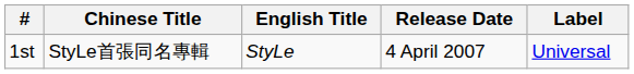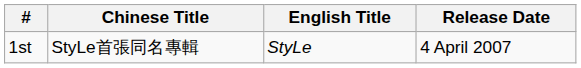 <table class="wikitable" width=60%>
 <tr>
 <th>#</th>
 <th>Chinese Title</th>
 <th>English Title</th>
 <th>Release Date</th>
-<th>Label</th>
 </tr>
 <tr>
 <td>1st</td>
 <td>StyLe首張同名專輯</td>
 <td><em>StyLe </em></td>
 <td>4 April 2007</td>
-<td><a href='#'>Universal</a></td>
 </tr>
 </table>
